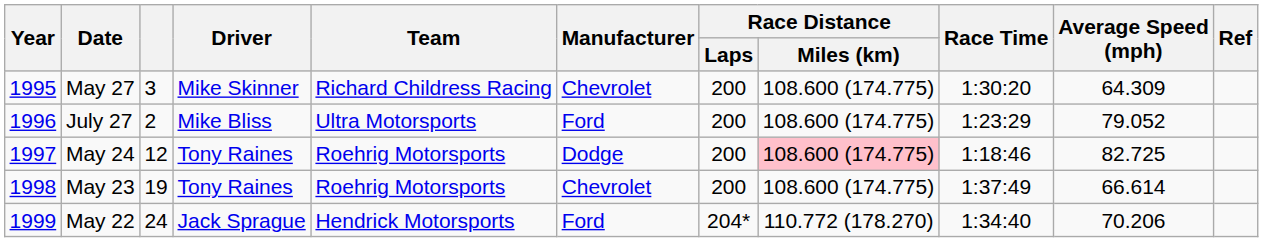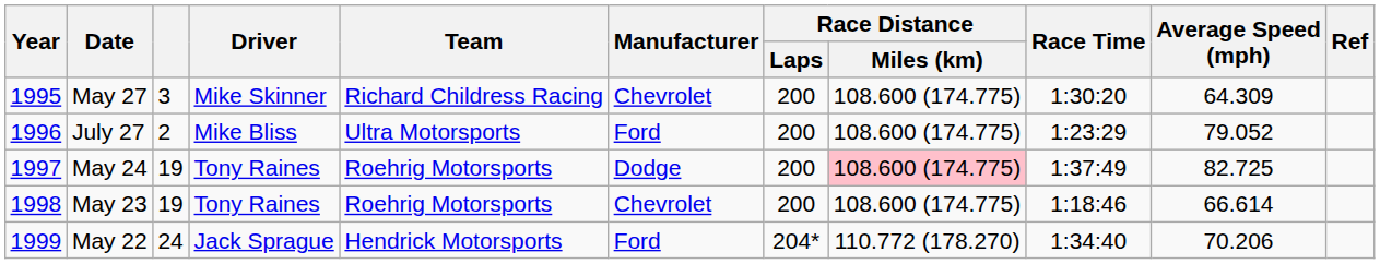 <table class="wikitable" style="font-size: 95%;">
 <tr>
 <th rowspan="2">Year</th>
 <th rowspan="2">Date</th>
 <th rowspan="2"></th>
 <th rowspan="2">Driver</th>
 <th rowspan="2">Team</th>
 <th rowspan="2">Manufacturer</th>
 <th colspan="2">Race Distance</th>
 <th rowspan="2">Race Time</th>
 <th rowspan="2">Average Speed<br>(mph)</th>
 <th rowspan="2">Ref</th>
 </tr>
 <tr>
 <th>Laps</th>
 <th>Miles (km)</th>
 </tr>
 <tr>
 <td><a href='#'>1995</a></td>
 <td>May 27</td>
 <td>3</td>
 <td><a href='#'>Mike Skinner</a></td>
 <td><a href='#'>Richard Childress Racing</a></td>
 <td><a href='#'>Chevrolet</a></td>
 <td align="center">200</td>
 <td align="center">108.600 (174.775)</td>
 <td align="center">1:30:20</td>
 <td align="center">64.309</td>
 <td align="center"></td>
 </tr>
 <tr>
 <td><a href='#'>1996</a></td>
 <td>July 27</td>
 <td>2</td>
 <td><a href='#'>Mike Bliss</a></td>
 <td><a href='#'>Ultra Motorsports</a></td>
 <td><a href='#'>Ford</a></td>
 <td align="center">200</td>
 <td align="center">108.600 (174.775)</td>
 <td align="center">1:23:29</td>
 <td align="center">79.052</td>
 <td align="center"></td>
 </tr>
 <tr>
 <td><a href='#'>1997</a></td>
 <td>May 24</td>
-<td>12</td>
+<td>19</td>
 <td><a href='#'>Tony Raines</a></td>
 <td><a href='#'>Roehrig Motorsports</a></td>
 <td><a href='#'>Dodge</a></td>
 <td align="center">200</td>
 <td align="center" style="background: pink;">108.600 (174.775)</td>
-<td align="center">1:18:46</td>
+<td align="center">1:37:49</td>
 <td align="center">82.725</td>
 <td align="center"></td>
 </tr>
 <tr>
 <td><a href='#'>1998</a></td>
 <td>May 23</td>
 <td>19</td>
 <td><a href='#'>Tony Raines</a></td>
 <td><a href='#'>Roehrig Motorsports</a></td>
 <td><a href='#'>Chevrolet</a></td>
 <td align="center">200</td>
 <td align="center">108.600 (174.775)</td>
-<td align="center">1:37:49</td>
+<td align="center">1:18:46</td>
 <td align="center">66.614</td>
 <td align="center"></td>
 </tr>
 <tr>
 <td><a href='#'>1999</a></td>
 <td>May 22</td>
 <td>24</td>
 <td><a href='#'>Jack Sprague</a></td>
 <td><a href='#'>Hendrick Motorsports</a></td>
 <td><a href='#'>Ford</a></td>
 <td align="center">204*</td>
 <td align="center">110.772 (178.270)</td>
 <td align="center">1:34:40</td>
 <td align="center">70.206</td>
 <td align="center"></td>
 </tr>
 </table>
